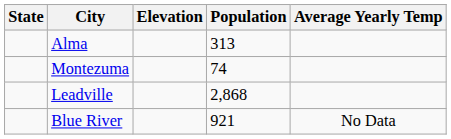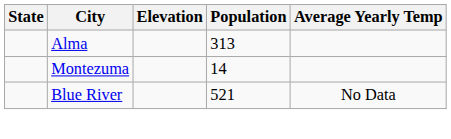 <table class="wikitable sortable">
 <tr>
 <th>State</th>
 <th>City</th>
 <th>Elevation</th>
 <th>Population</th>
 <th>Average Yearly Temp</th>
 </tr>
 <tr>
 <td></td>
 <td><a href='#'>Alma</a></td>
 <td></td>
 <td>313</td>
 <td style="text-align:center;"></td>
 </tr>
 <tr>
 <td></td>
 <td><a href='#'>Montezuma</a></td>
 <td></td>
-<td>74</td>
-<td style="text-align:center;"></td>
-</tr>
-<tr>
-<td></td>
-<td><a href='#'>Leadville</a></td>
-<td></td>
-<td>2,868</td>
+<td>14</td>
 <td style="text-align:center;"></td>
 </tr>
 <tr>
 <td></td>
 <td><a href='#'>Blue River</a></td>
 <td></td>
-<td>921</td>
+<td>521</td>
 <td style="text-align:center;">No Data</td>
 </tr>
 </table>
